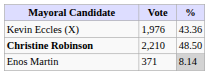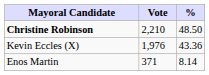 <table class="wikitable">
 <tr>
 <th style="background:#ddf; width:200px;">Mayoral Candidate</th>
 <th style="background:#ddf; width:50px;">Vote</th>
 <th style="background:#ddf; width:30px;">%</th>
 </tr>
 <tr>
+<td><strong>Christine Robinson</strong></td>
+<td>2,210</td>
+<td>48.50</td>
+</tr>
+<tr>
 <td>Kevin Eccles (X)</td>
 <td>1,976</td>
 <td>43.36</td>
 </tr>
 <tr>
-<td><strong>Christine Robinson</strong></td>
-<td>2,210</td>
-<td>48.50</td>
-</tr>
-<tr>
 <td>Enos Martin</td>
 <td>371</td>
-<td style="background: lightgrey;">8.14</td>
+<td>8.14</td>
 </tr>
 </table>
